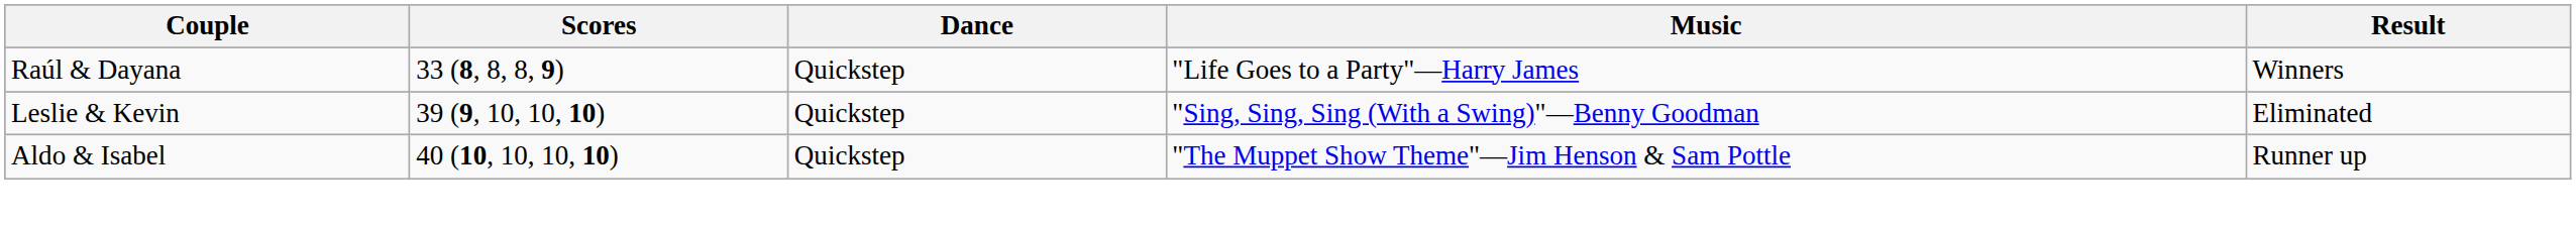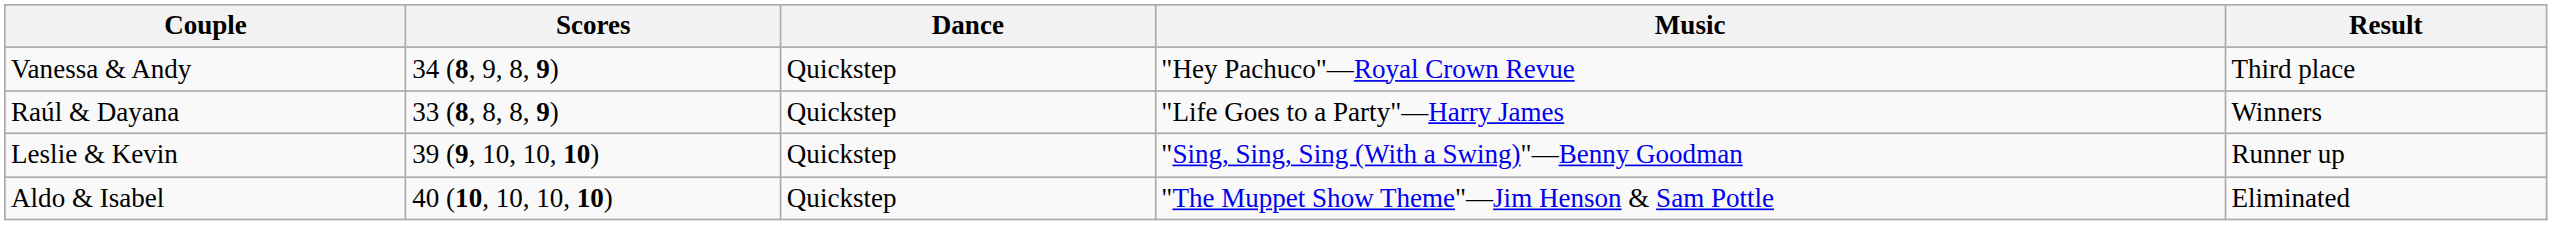 <table class="wikitable sortable" style="width:95%; white-space:nowrap;">
 <tr>
 <th style="width:15%;">Couple</th>
 <th style="width:14%;">Scores</th>
 <th style="width:14%;">Dance</th>
 <th style="width:40%;">Music</th>
 <th style="width:12%;">Result</th>
+</tr>
+<tr>
+<td>Vanessa & Andy</td>
+<td>34 (<strong>8</strong>, 9, 8, <strong>9</strong>)</td>
+<td>Quickstep</td>
+<td>"Hey Pachuco"—<a href='#'>Royal Crown Revue</a></td>
+<td>Third place</td>
 </tr>
 <tr>
 <td>Raúl & Dayana</td>
 <td>33 (<strong>8</strong>, 8, 8, <strong>9</strong>)</td>
 <td>Quickstep</td>
 <td>"Life Goes to a Party"—<a href='#'>Harry James</a></td>
 <td>Winners</td>
 </tr>
 <tr>
 <td>Leslie & Kevin</td>
 <td>39 (<strong>9</strong>, 10, 10, <strong>10</strong>)</td>
 <td>Quickstep</td>
 <td>"<a href='#'>Sing, Sing, Sing (With a Swing)</a>"—<a href='#'>Benny Goodman</a></td>
-<td>Eliminated</td>
+<td>Runner up</td>
 </tr>
 <tr>
 <td>Aldo & Isabel</td>
 <td>40 (<strong>10</strong>, 10, 10, <strong>10</strong>)</td>
 <td>Quickstep</td>
 <td>"<a href='#'>The Muppet Show Theme</a>"—<a href='#'>Jim Henson</a> & <a href='#'>Sam Pottle</a></td>
-<td>Runner up</td>
+<td>Eliminated</td>
 </tr>
 </table>
